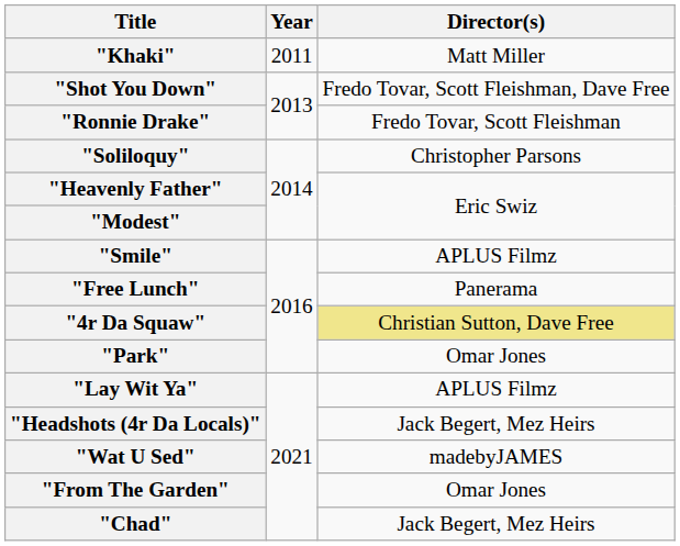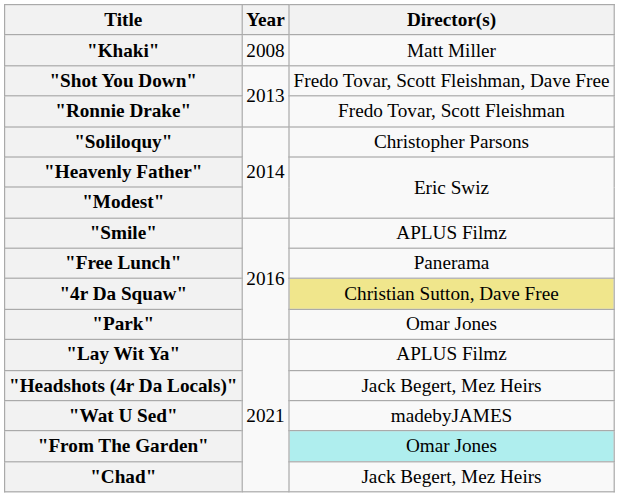 <table class="wikitable plainrowheaders" style="text-align:center;">
 <tr>
 <th scope="col">Title</th>
 <th scope="col">Year</th>
 <th scope="col">Director(s)</th>
 </tr>
 <tr>
 <th scope="row">"Khaki"</th>
-<td>2011</td>
+<td>2008</td>
 <td>Matt Miller</td>
 </tr>
 <tr>
 <th scope="row">"Shot You Down"</th>
 <td rowspan="2">2013</td>
 <td>Fredo Tovar, Scott Fleishman, Dave Free</td>
 </tr>
 <tr>
 <th scope="row">"Ronnie Drake"<br></th>
 <td>Fredo Tovar, Scott Fleishman</td>
 </tr>
 <tr>
 <th scope="row">"Soliloquy"</th>
 <td rowspan="3">2014</td>
 <td>Christopher Parsons</td>
 </tr>
 <tr>
 <th scope="row">"Heavenly Father"</th>
 <td rowspan="2">Eric Swiz</td>
 </tr>
 <tr>
 <th scope="row">"Modest"</th>
 </tr>
 <tr>
 <th scope="row">"Smile"</th>
 <td rowspan="4">2016</td>
 <td>APLUS Filmz</td>
 </tr>
 <tr>
 <th scope="row">"Free Lunch"</th>
 <td>Panerama</td>
 </tr>
 <tr>
 <th scope="row">"4r Da Squaw"</th>
 <td style="background: khaki;">Christian Sutton, Dave Free</td>
 </tr>
 <tr>
 <th scope="row">"Park"</th>
 <td>Omar Jones</td>
 </tr>
 <tr>
 <th scope="row">"Lay Wit Ya"</th>
 <td rowspan="5">2021</td>
 <td>APLUS Filmz</td>
 </tr>
 <tr>
 <th scope="row">"Headshots (4r Da Locals)"</th>
 <td>Jack Begert, Mez Heirs</td>
 </tr>
 <tr>
 <th scope="row">"Wat U Sed"</th>
 <td>madebyJAMES</td>
 </tr>
 <tr>
 <th scope="row">"From The Garden"</th>
-<td>Omar Jones</td>
+<td style="background: paleturquoise;">Omar Jones</td>
 </tr>
 <tr>
 <th scope="row">"Chad"</th>
 <td>Jack Begert, Mez Heirs</td>
 </tr>
 </table>
